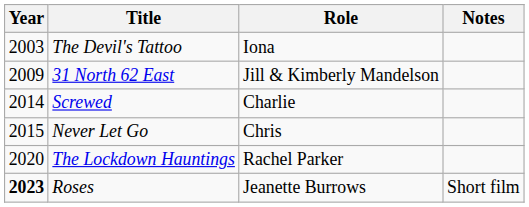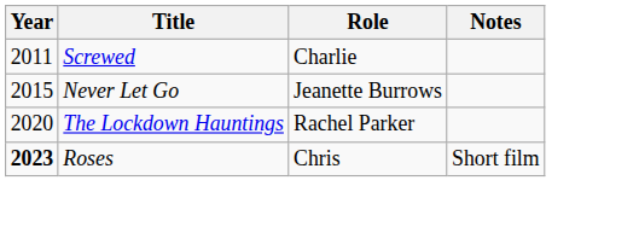 <table class="wikitable">
 <tr>
 <th>Year</th>
 <th>Title</th>
 <th>Role</th>
 <th>Notes</th>
 </tr>
 <tr>
-<td>2003</td>
-<td><em>The Devil's Tattoo</em></td>
-<td>Iona</td>
-<td></td>
-</tr>
-<tr>
-<td>2009</td>
-<td><em><a href='#'>31 North 62 East</a></em></td>
-<td>Jill & Kimberly Mandelson</td>
-<td></td>
-</tr>
-<tr>
-<td>2014</td>
+<td>2011</td>
 <td><em><a href='#'>Screwed</a></em></td>
 <td>Charlie</td>
 <td></td>
 </tr>
 <tr>
 <td>2015</td>
 <td><em>Never Let Go</em></td>
-<td>Chris</td>
+<td>Jeanette Burrows</td>
 <td></td>
 </tr>
 <tr>
 <td>2020</td>
 <td><em><a href='#'>The Lockdown Hauntings</a></em></td>
 <td>Rachel Parker</td>
 <td></td>
 </tr>
 <tr>
 <td><strong>2023</strong></td>
 <td><em>Roses</em></td>
-<td>Jeanette Burrows</td>
+<td>Chris</td>
 <td>Short film</td>
 </tr>
 </table>
